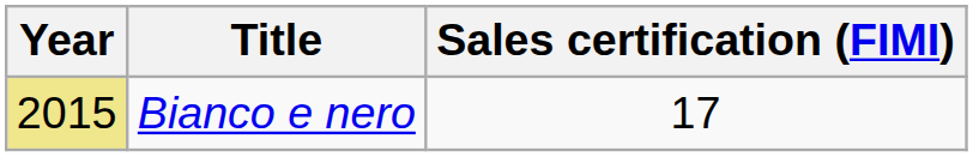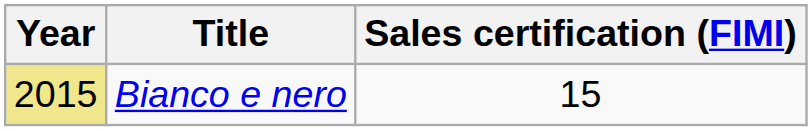 <table class="wikitable" style="text-align:center">
 <tr>
 <th>Year</th>
 <th>Title</th>
 <th>Sales certification (<a href='#'>FIMI</a>)<br></th>
 </tr>
 <tr>
 <td style="background: khaki;">2015</td>
 <td align="left"><em><a href='#'>Bianco e nero</a></em></td>
-<td>17</td>
+<td>15</td>
 </tr>
 </table>
